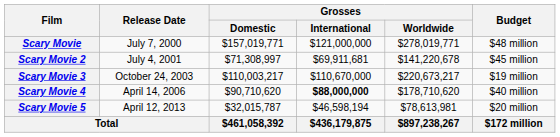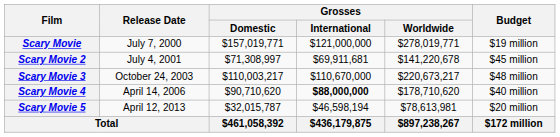 <table class="wikitable plainrowheaders"  style="text-align:center; width:99%;">
 <tr>
 <th rowspan="2" align="center"><strong>Film</strong></th>
 <th rowspan="2" align="center"><strong>Release Date</strong></th>
 <th colspan="3" align="center"><strong>Grosses</strong></th>
 <th rowspan="2" align="center"><strong>Budget</strong></th>
 </tr>
 <tr>
 <th align="center"><strong>Domestic</strong></th>
 <th align="center"><strong>International</strong></th>
 <th align="center"><strong>Worldwide</strong></th>
 </tr>
 <tr>
 <th scope="row"><em><a href='#'>Scary Movie</a></em></th>
 <td>July 7, 2000</td>
 <td>$157,019,771</td>
 <td>$121,000,000</td>
 <td>$278,019,771</td>
-<td align="center">$48 million</td>
+<td align="center">$19 million</td>
 </tr>
 <tr>
 <th scope="row"><em><a href='#'>Scary Movie 2</a></em></th>
 <td>July 4, 2001</td>
 <td>$71,308,997</td>
 <td>$69,911,681</td>
 <td>$141,220,678</td>
 <td align="center">$45 million</td>
 </tr>
 <tr>
 <th scope="row"><em><a href='#'>Scary Movie 3</a></em></th>
 <td>October 24, 2003</td>
 <td>$110,003,217</td>
 <td>$110,670,000</td>
 <td>$220,673,217</td>
-<td align="center">$19 million</td>
+<td align="center">$48 million</td>
 </tr>
 <tr>
 <th scope="row"><em><a href='#'>Scary Movie 4</a></em></th>
 <td>April 14, 2006</td>
 <td>$90,710,620</td>
 <td><strong>$88,000,000</strong></td>
 <td>$178,710,620</td>
 <td align="center">$40 million</td>
 </tr>
 <tr>
 <th scope="row"><em><a href='#'>Scary Movie 5</a></em></th>
 <td>April 12, 2013</td>
 <td>$32,015,787</td>
 <td>$46,598,194</td>
 <td>$78,613,981</td>
 <td align="center">$20 million</td>
 </tr>
 <tr>
 <th colspan="2" align="center">Total</th>
 <th>$461,058,392</th>
 <th>$436,179,875</th>
 <th>$897,238,267</th>
 <th align="center">$172 million</th>
 </tr>
 </table>
